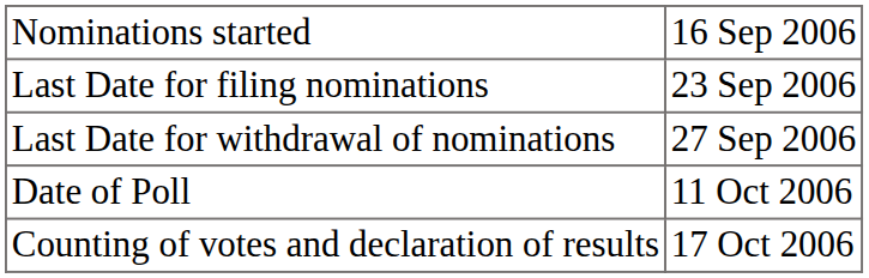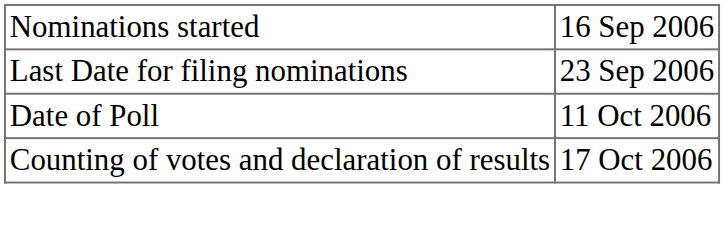 <table cellpadding="2" cellspacing="0"  border="1" style="background:white; border-collapse:collapse; border:1px #747170 solid;">
 <tr>
 <td>Nominations started</td>
 <td><div>16 Sep 2006 </div></td>
 </tr>
 <tr>
 <td>Last Date for filing nominations</td>
 <td><div>23 Sep 2006</div></td>
 </tr>
 <tr>
-<td>Last Date for withdrawal of nominations</td>
-<td><div>27 Sep 2006</div></td>
-</tr>
-<tr>
 <td>Date of Poll</td>
 <td><div>11 Oct 2006</div></td>
 </tr>
 <tr>
 <td>Counting of votes and declaration of results</td>
 <td><div>17 Oct 2006</div></td>
 </tr>
 </table>
